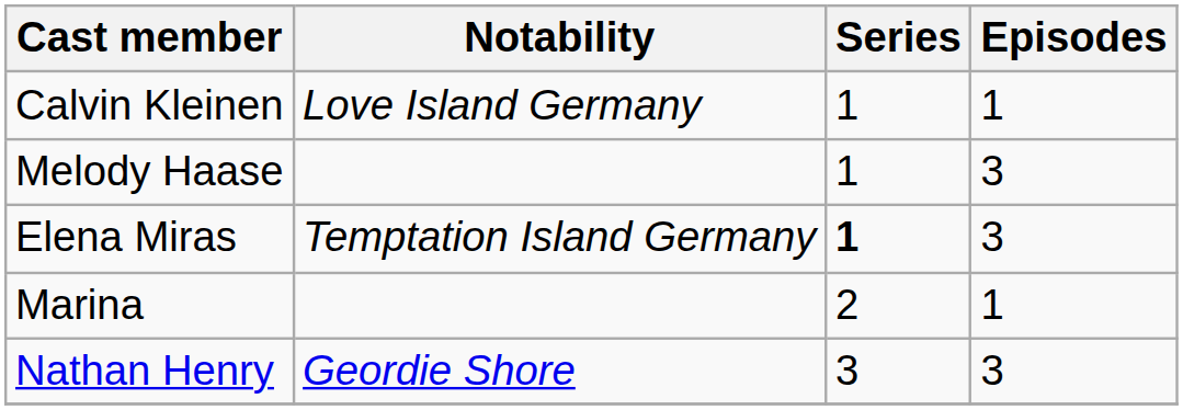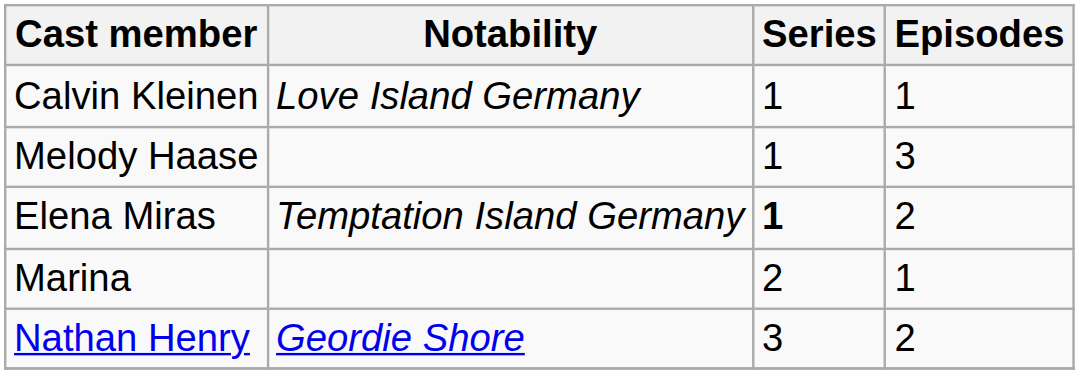 <table class="wikitable">
 <tr>
 <th>Cast member</th>
 <th>Notability</th>
 <th>Series</th>
 <th>Episodes</th>
 </tr>
 <tr>
 <td>Calvin Kleinen</td>
 <td><em>Love Island Germany</em></td>
 <td>1</td>
 <td>1</td>
 </tr>
 <tr>
 <td>Melody Haase</td>
 <td></td>
 <td>1</td>
 <td>3</td>
 </tr>
 <tr>
 <td>Elena Miras</td>
 <td><em>Temptation Island Germany</em></td>
 <td><strong>1</strong></td>
-<td>3</td>
+<td>2</td>
 </tr>
 <tr>
 <td>Marina</td>
 <td></td>
 <td>2</td>
 <td>1</td>
 </tr>
 <tr>
 <td><a href='#'>Nathan Henry</a></td>
 <td><em><a href='#'>Geordie Shore</a></em></td>
 <td>3</td>
-<td>3</td>
+<td>2</td>
 </tr>
 <tr>
 </tr>
 </table>
